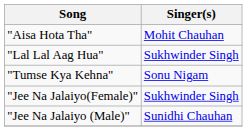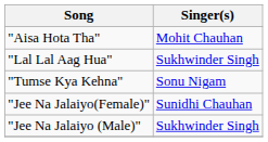 <table class="wikitable">
 <tr>
 <th>Song</th>
 <th>Singer(s)</th>
 </tr>
 <tr>
 <td>"Aisa Hota Tha"</td>
 <td><a href='#'>Mohit Chauhan</a></td>
 </tr>
 <tr>
 <td>"Lal Lal Aag Hua"</td>
 <td><a href='#'>Sukhwinder Singh</a></td>
 </tr>
 <tr>
 <td>"Tumse Kya Kehna"</td>
 <td><a href='#'>Sonu Nigam</a></td>
 </tr>
 <tr>
 <td>"Jee Na Jalaiyo(Female)"</td>
-<td><a href='#'>Sukhwinder Singh</a></td>
+<td><a href='#'>Sunidhi Chauhan</a></td>
 </tr>
 <tr>
 <td>"Jee Na Jalaiyo (Male)"</td>
-<td><a href='#'>Sunidhi Chauhan</a></td>
+<td><a href='#'>Sukhwinder Singh</a></td>
 </tr>
 <tr>
 </tr>
 </table>
